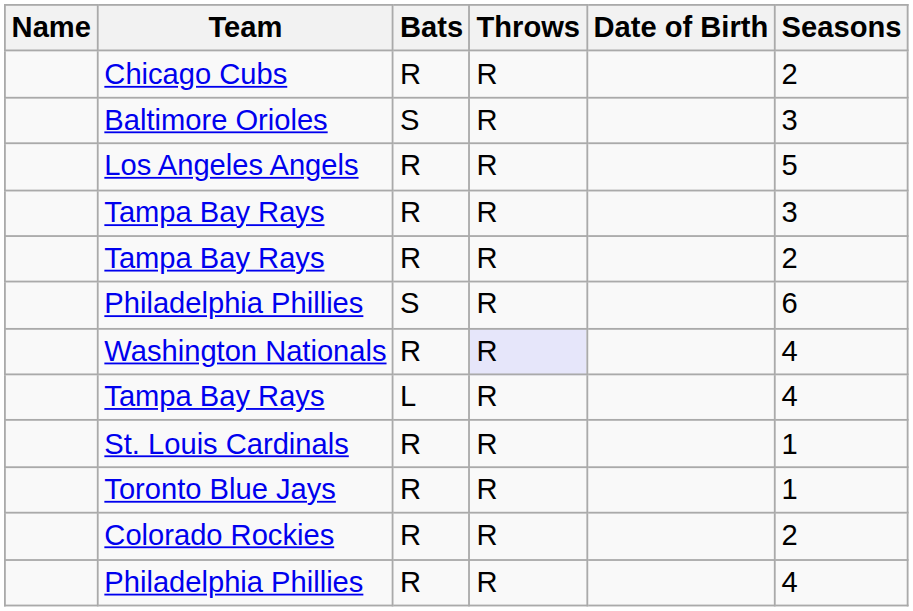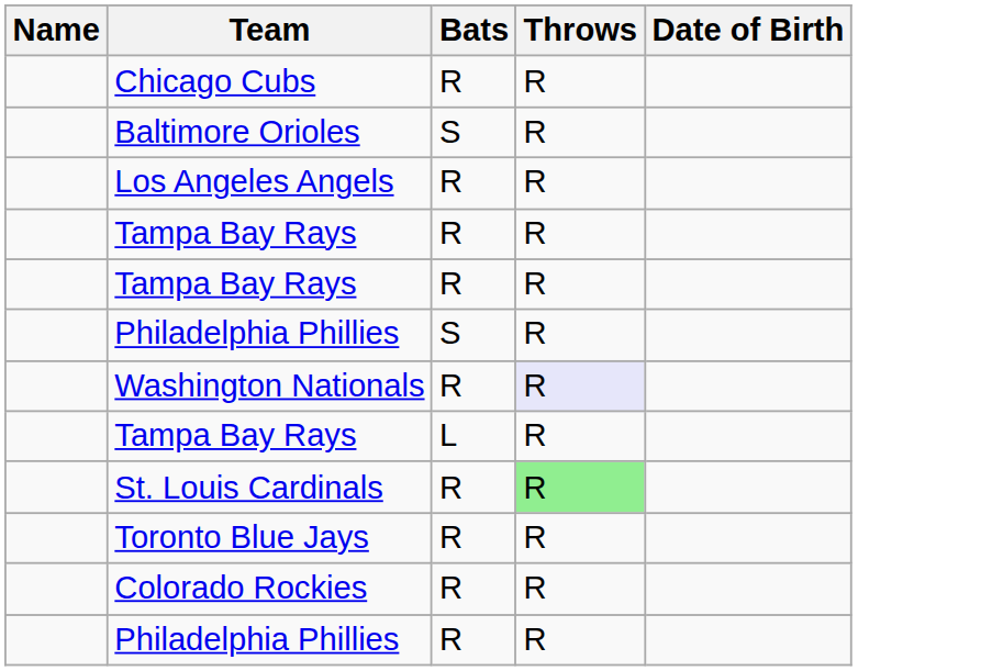 <table class="wikitable sortable collapsible collapsed">
 <tr>
 <th>Name</th>
 <th>Team</th>
 <th>Bats</th>
 <th>Throws</th>
 <th>Date of Birth</th>
-<th>Seasons</th>
 </tr>
 <tr>
 <td></td>
 <td><a href='#'>Chicago Cubs</a></td>
 <td>R</td>
 <td>R</td>
 <td></td>
-<td>2</td>
 </tr>
 <tr>
 <td></td>
 <td><a href='#'>Baltimore Orioles</a></td>
 <td>S</td>
 <td>R</td>
 <td></td>
-<td>3</td>
 </tr>
 <tr>
 <td></td>
 <td><a href='#'>Los Angeles Angels</a></td>
 <td>R</td>
 <td>R</td>
 <td></td>
-<td>5</td>
 </tr>
 <tr>
 <td></td>
 <td><a href='#'>Tampa Bay Rays</a></td>
 <td>R</td>
 <td>R</td>
 <td></td>
-<td>3</td>
 </tr>
 <tr>
 <td></td>
 <td><a href='#'>Tampa Bay Rays</a></td>
 <td>R</td>
 <td>R</td>
 <td></td>
-<td>2</td>
 </tr>
 <tr>
 <td></td>
 <td><a href='#'>Philadelphia Phillies</a></td>
 <td>S</td>
 <td>R</td>
 <td></td>
-<td>6</td>
 </tr>
 <tr>
 <td></td>
 <td><a href='#'>Washington Nationals</a></td>
 <td>R</td>
 <td style="background: lavender;">R</td>
 <td></td>
-<td>4</td>
 </tr>
 <tr>
 <td></td>
 <td><a href='#'>Tampa Bay Rays</a></td>
 <td>L</td>
 <td>R</td>
 <td></td>
-<td>4</td>
 </tr>
 <tr>
 <td></td>
 <td><a href='#'>St. Louis Cardinals</a></td>
 <td>R</td>
-<td>R</td>
+<td style="background: lightgreen;">R</td>
 <td></td>
-<td>1</td>
 </tr>
 <tr>
 <td></td>
 <td><a href='#'>Toronto Blue Jays</a></td>
 <td>R</td>
 <td>R</td>
 <td></td>
-<td>1</td>
 </tr>
 <tr>
 <td></td>
 <td><a href='#'>Colorado Rockies</a></td>
 <td>R</td>
 <td>R</td>
 <td></td>
-<td>2</td>
 </tr>
 <tr>
 <td></td>
 <td><a href='#'>Philadelphia Phillies</a></td>
 <td>R</td>
 <td>R</td>
 <td></td>
-<td>4</td>
 </tr>
 </table>
